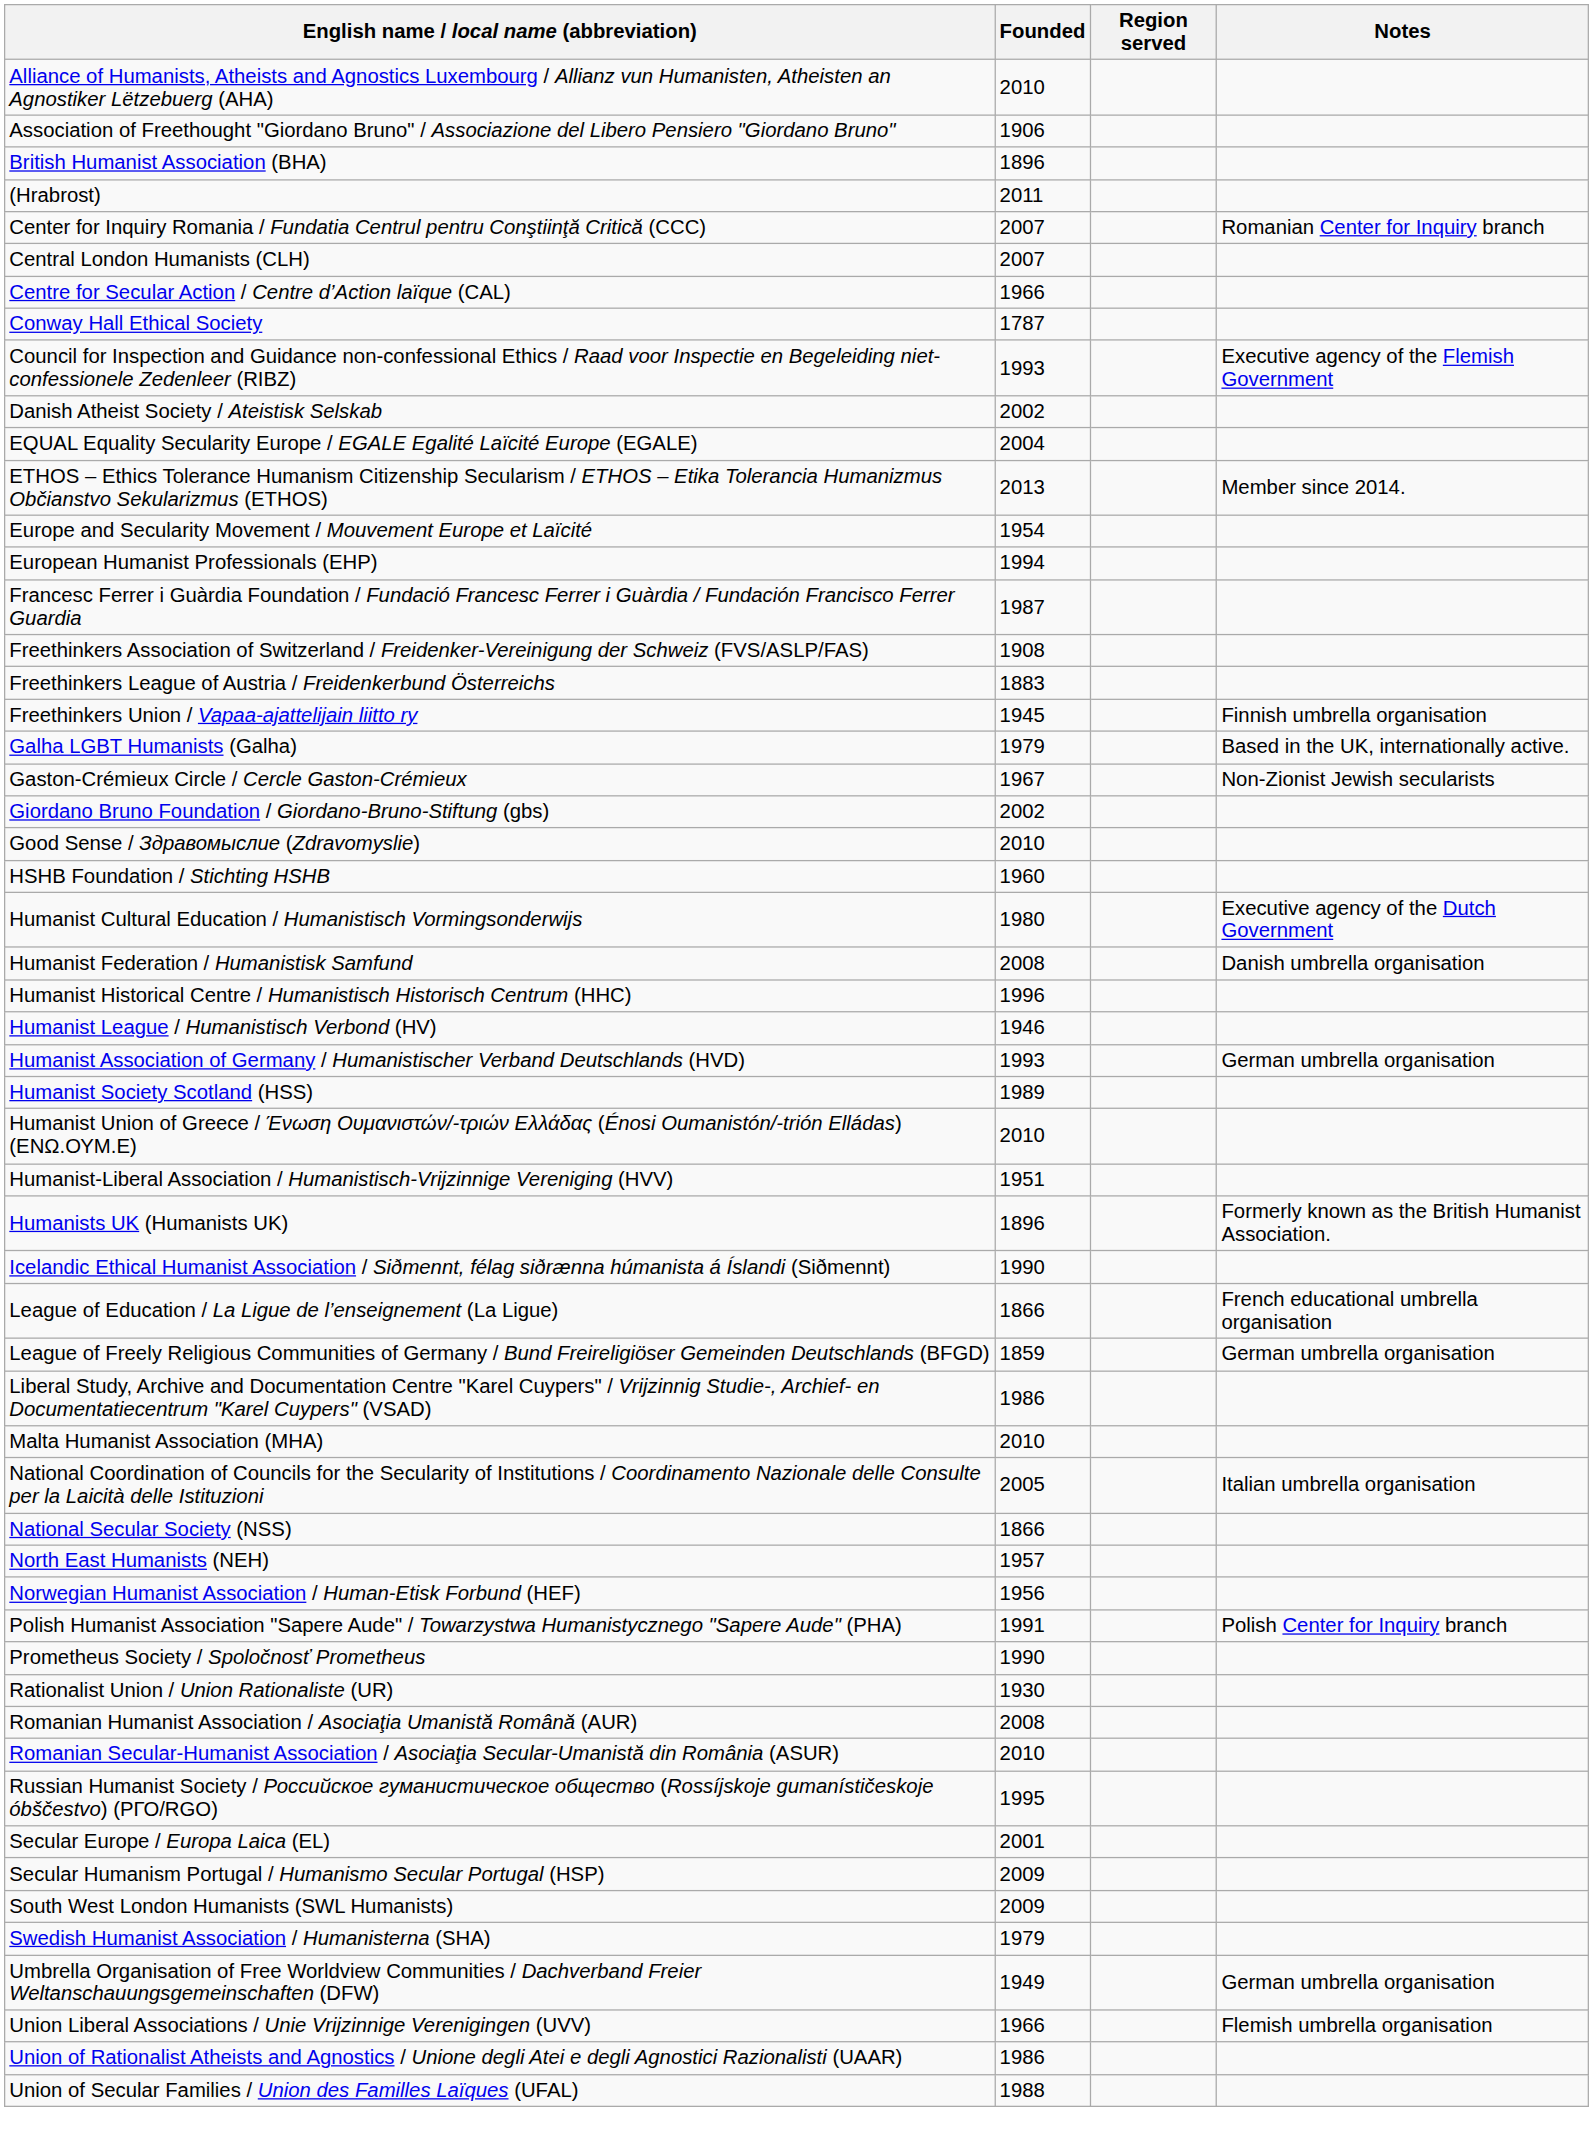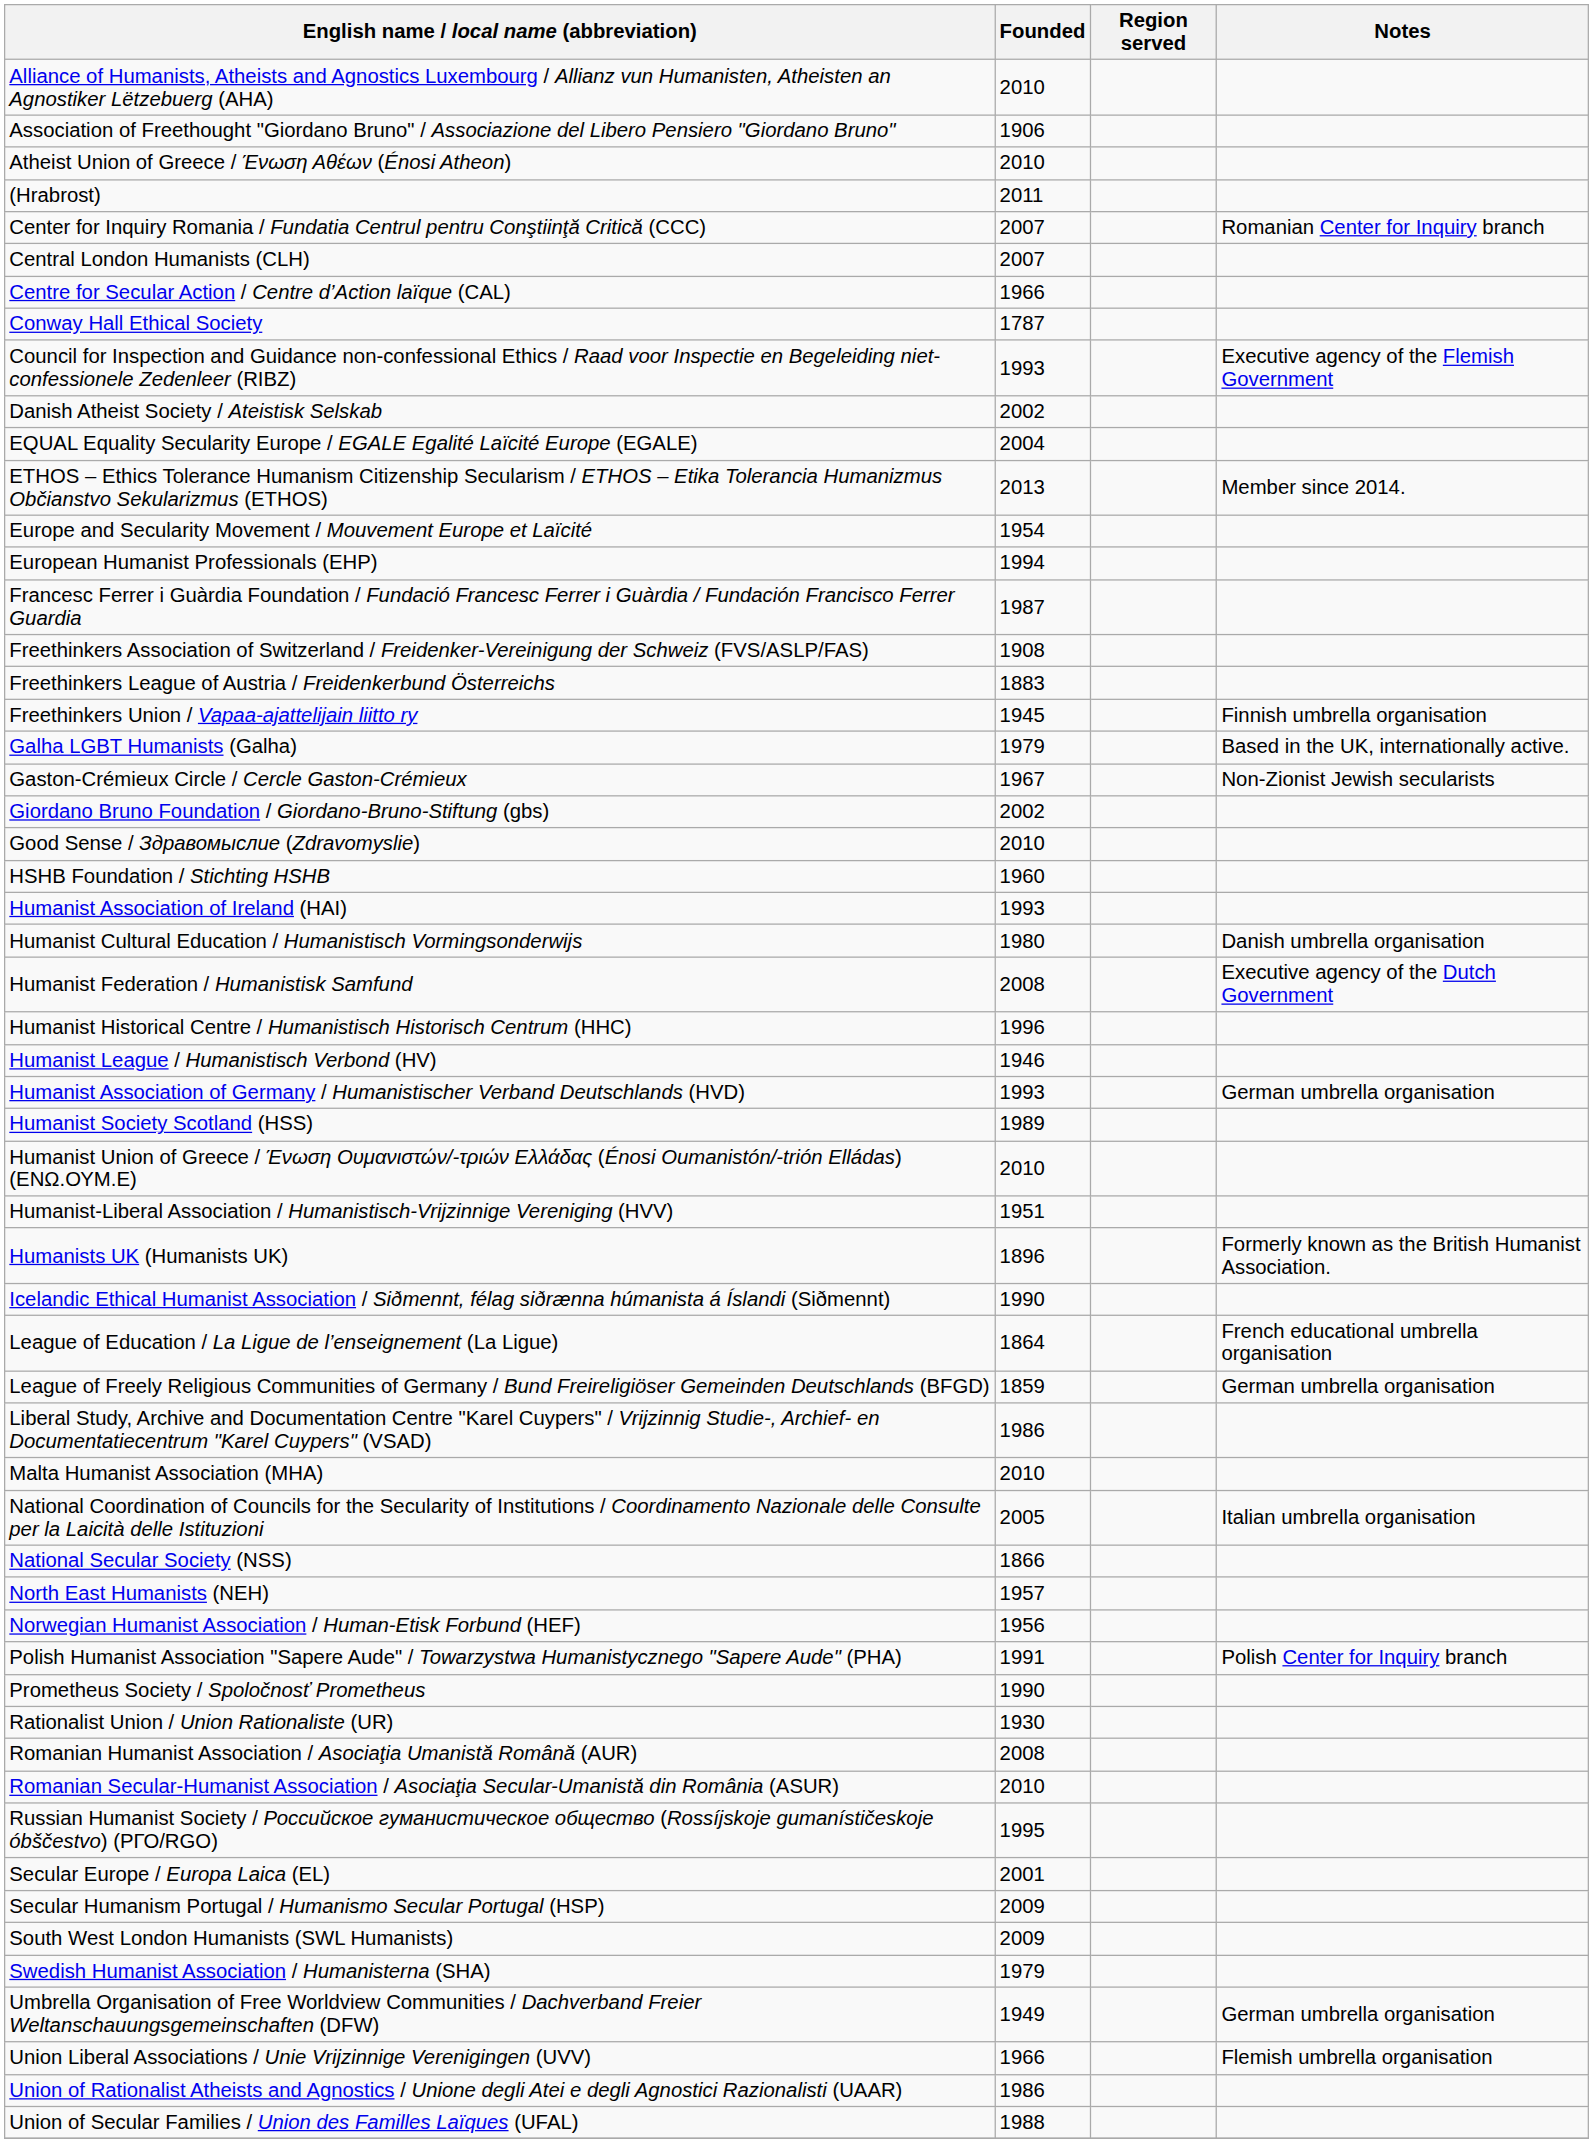 <table class="wikitable sortable">
 <tr>
 <th>English name / <em>local name</em> (abbreviation)</th>
 <th>Founded</th>
 <th>Region served</th>
 <th>Notes</th>
 </tr>
 <tr>
 <td><a href='#'>Alliance of Humanists, Atheists and Agnostics Luxembourg</a> / <em>Allianz vun Humanisten, Atheisten an Agnostiker Lëtzebuerg</em> (AHA)</td>
 <td>2010</td>
 <td></td>
 <td></td>
 </tr>
 <tr>
 <td>Association of Freethought "Giordano Bruno" / <em>Associazione del Libero Pensiero "Giordano Bruno"</em></td>
 <td>1906</td>
 <td></td>
 <td></td>
 </tr>
 <tr>
-<td><a href='#'>British Humanist Association</a> (BHA)</td>
-<td>1896</td>
+<td>Atheist Union of Greece / <em>Ένωση Αθέων</em> (<em>Énosi Atheon</em>)</td>
+<td>2010</td>
 <td></td>
 <td></td>
 </tr>
 <tr>
 <td> (Hrabrost)</td>
 <td>2011</td>
 <td></td>
 <td></td>
 </tr>
 <tr>
 <td>Center for Inquiry Romania / <em>Fundatia Centrul pentru Conştiinţă Critică </em> (CCC)</td>
 <td>2007</td>
 <td></td>
 <td>Romanian <a href='#'>Center for Inquiry</a> branch</td>
 </tr>
 <tr>
 <td>Central London Humanists (CLH)</td>
 <td>2007</td>
 <td></td>
 <td></td>
 </tr>
 <tr>
 <td><a href='#'>Centre for Secular Action</a> / <em>Centre d’Action laïque</em> (CAL)</td>
 <td>1966</td>
 <td></td>
 <td></td>
 </tr>
 <tr>
 <td><a href='#'>Conway Hall Ethical Society</a></td>
 <td>1787</td>
 <td></td>
 <td></td>
 </tr>
 <tr>
 <td>Council for Inspection and Guidance non-confessional Ethics / <em>Raad voor Inspectie en Begeleiding niet-confessionele Zedenleer</em> (RIBZ)</td>
 <td>1993</td>
 <td></td>
 <td>Executive agency of the <a href='#'>Flemish Government</a></td>
 </tr>
 <tr>
 <td>Danish Atheist Society / <em>Ateistisk Selskab</em></td>
 <td>2002</td>
 <td></td>
 <td></td>
 </tr>
 <tr>
 <td>EQUAL Equality Secularity Europe / <em>EGALE Egalité Laïcité Europe</em> (EGALE)</td>
 <td>2004</td>
 <td></td>
 <td></td>
 </tr>
 <tr>
 <td>ETHOS – Ethics Tolerance Humanism Citizenship Secularism / <em>ETHOS – Etika Tolerancia Humanizmus Občianstvo Sekularizmus</em> (ETHOS)</td>
 <td>2013</td>
 <td></td>
 <td>Member since 2014.</td>
 </tr>
 <tr>
 <td>Europe and Secularity Movement / <em>Mouvement Europe et Laïcité</em></td>
 <td>1954</td>
 <td></td>
 <td></td>
 </tr>
 <tr>
 <td>European Humanist Professionals (EHP)</td>
 <td>1994</td>
 <td></td>
 <td></td>
 </tr>
 <tr>
 <td>Francesc Ferrer i Guàrdia Foundation / <em>Fundació Francesc Ferrer i Guàrdia / Fundación Francisco Ferrer Guardia</em></td>
 <td>1987</td>
 <td></td>
 <td></td>
 </tr>
 <tr>
 <td>Freethinkers Association of Switzerland / <em>Freidenker-Vereinigung der Schweiz</em> (FVS/ASLP/FAS)</td>
 <td>1908</td>
 <td></td>
 <td></td>
 </tr>
 <tr>
 <td>Freethinkers League of Austria / <em>Freidenkerbund Österreichs</em></td>
 <td>1883</td>
 <td></td>
 <td></td>
 </tr>
 <tr>
 <td>Freethinkers Union / <em><a href='#'>Vapaa-ajattelijain liitto ry</a></em></td>
 <td>1945</td>
 <td></td>
 <td>Finnish umbrella organisation</td>
 </tr>
 <tr>
 <td><a href='#'>Galha LGBT Humanists</a> (Galha)</td>
 <td>1979</td>
 <td></td>
 <td>Based in the UK, internationally active.</td>
 </tr>
 <tr>
 <td>Gaston-Crémieux Circle / <em>Cercle Gaston-Crémieux</em></td>
 <td>1967</td>
 <td></td>
 <td>Non-Zionist Jewish secularists</td>
 </tr>
 <tr>
 <td><a href='#'>Giordano Bruno Foundation</a> / <em>Giordano-Bruno-Stiftung</em> (gbs)</td>
 <td>2002</td>
 <td></td>
 <td></td>
 </tr>
 <tr>
 <td>Good Sense / <em>Здравомыслие</em> (<em>Zdravomyslie</em>)</td>
 <td>2010</td>
 <td></td>
 <td></td>
 </tr>
 <tr>
 <td>HSHB Foundation / <em>Stichting HSHB</em></td>
 <td>1960</td>
 <td></td>
 <td></td>
 </tr>
 <tr>
+<td><a href='#'>Humanist Association of Ireland</a> (HAI)</td>
+<td>1993</td>
+<td></td>
+<td></td>
+</tr>
+<tr>
 <td>Humanist Cultural Education / <em>Humanistisch Vormingsonderwijs</em></td>
 <td>1980</td>
 <td></td>
-<td>Executive agency of the <a href='#'>Dutch Government</a></td>
+<td>Danish umbrella organisation</td>
 </tr>
 <tr>
 <td>Humanist Federation / <em>Humanistisk Samfund</em></td>
 <td>2008</td>
 <td></td>
-<td>Danish umbrella organisation</td>
+<td>Executive agency of the <a href='#'>Dutch Government</a></td>
 </tr>
 <tr>
 <td>Humanist Historical Centre / <em>Humanistisch Historisch Centrum</em> (HHC)</td>
 <td>1996</td>
 <td></td>
 <td></td>
 </tr>
 <tr>
 <td><a href='#'>Humanist League</a> / <em>Humanistisch Verbond</em> (HV)</td>
 <td>1946</td>
 <td></td>
 <td></td>
 </tr>
 <tr>
 <td><a href='#'>Humanist Association of Germany</a> / <em>Humanistischer Verband Deutschlands</em> (HVD)</td>
 <td>1993</td>
 <td></td>
 <td>German umbrella organisation</td>
 </tr>
 <tr>
 <td><a href='#'>Humanist Society Scotland</a> (HSS)</td>
 <td>1989</td>
 <td></td>
 <td></td>
 </tr>
 <tr>
 <td>Humanist Union of Greece / <em>Ένωση Ουμανιστών/-τριών Ελλάδας</em> (<em>Énosi Oumanistón/-trión Elládas</em>) (ΕΝΩ.ΟΥΜ.Ε)</td>
 <td>2010</td>
 <td></td>
 <td></td>
 </tr>
 <tr>
 <td>Humanist-Liberal Association / <em>Humanistisch-Vrijzinnige Vereniging</em> (HVV)</td>
 <td>1951</td>
 <td></td>
 <td></td>
 </tr>
 <tr>
 <td><a href='#'>Humanists UK</a> (Humanists UK)</td>
 <td>1896</td>
 <td></td>
 <td>Formerly known as the British Humanist Association.</td>
 </tr>
 <tr>
 <td><a href='#'>Icelandic Ethical Humanist Association</a> / <em>Siðmennt, félag siðrænna húmanista á Íslandi</em> (Siðmennt)</td>
 <td>1990</td>
 <td></td>
 <td></td>
 </tr>
 <tr>
 <td>League of Education / <em>La Ligue de l’enseignement</em> (La Ligue)</td>
-<td>1866</td>
+<td>1864</td>
 <td></td>
 <td>French educational umbrella organisation</td>
 </tr>
 <tr>
 <td>League of Freely Religious Communities of Germany / <em>Bund Freireligiöser Gemeinden Deutschlands</em> (BFGD)</td>
 <td>1859</td>
 <td></td>
 <td>German umbrella organisation</td>
 </tr>
 <tr>
 <td>Liberal Study, Archive and Documentation Centre "Karel Cuypers" / <em>Vrijzinnig Studie-, Archief- en Documentatiecentrum "Karel Cuypers"</em> (VSAD)</td>
 <td>1986</td>
 <td></td>
 <td></td>
 </tr>
 <tr>
 <td>Malta Humanist Association (MHA)</td>
 <td>2010</td>
 <td></td>
 <td></td>
 </tr>
 <tr>
 <td>National Coordination of Councils for the Secularity of Institutions / <em>Coordinamento Nazionale delle Consulte per la Laicità delle Istituzioni</em></td>
 <td>2005</td>
 <td></td>
 <td>Italian umbrella organisation</td>
 </tr>
 <tr>
 <td><a href='#'>National Secular Society</a> (NSS)</td>
 <td>1866</td>
 <td></td>
 <td></td>
 </tr>
 <tr>
 <td><a href='#'>North East Humanists</a> (NEH)</td>
 <td>1957</td>
 <td></td>
 <td></td>
 </tr>
 <tr>
 <td><a href='#'>Norwegian Humanist Association</a> / <em>Human-Etisk Forbund</em> (HEF)</td>
 <td>1956</td>
 <td></td>
 <td></td>
 </tr>
 <tr>
 <td>Polish Humanist Association "Sapere Aude" / <em>Towarzystwa Humanistycznego "Sapere Aude"</em> (PHA)</td>
 <td>1991</td>
 <td></td>
 <td>Polish <a href='#'>Center for Inquiry</a> branch</td>
 </tr>
 <tr>
 <td>Prometheus Society / <em>Spoločnosť Prometheus</em></td>
 <td>1990</td>
 <td></td>
 <td></td>
 </tr>
 <tr>
 <td>Rationalist Union / <em>Union Rationaliste</em> (UR)</td>
 <td>1930</td>
 <td></td>
 <td></td>
 </tr>
 <tr>
 <td>Romanian Humanist Association / <em>Asociaţia Umanistă Română</em> (AUR)</td>
 <td>2008</td>
 <td></td>
 <td></td>
 </tr>
 <tr>
 <td><a href='#'>Romanian Secular-Humanist Association</a> / <em>Asociaţia Secular-Umanistă din România</em> (ASUR)</td>
 <td>2010</td>
 <td></td>
 <td></td>
 </tr>
 <tr>
 <td>Russian Humanist Society / <em>Российское гуманистическое общество</em> (<em>Rossíjskoje gumanístičeskoje óbščestvo</em>) (РГО/RGO)</td>
 <td>1995</td>
 <td></td>
 <td></td>
 </tr>
 <tr>
 <td>Secular Europe / <em>Europa Laica</em> (EL)</td>
 <td>2001</td>
 <td></td>
 <td></td>
 </tr>
 <tr>
 <td>Secular Humanism Portugal / <em>Humanismo Secular Portugal</em> (HSP)</td>
 <td>2009</td>
 <td></td>
 <td></td>
 </tr>
 <tr>
 <td>South West London Humanists (SWL Humanists)</td>
 <td>2009</td>
 <td></td>
 <td></td>
 </tr>
 <tr>
 <td><a href='#'>Swedish Humanist Association</a> / <em>Humanisterna</em> (SHA)</td>
 <td>1979</td>
 <td></td>
 <td></td>
 </tr>
 <tr>
 <td>Umbrella Organisation of Free Worldview Communities / <em>Dachverband Freier Weltanschauungsgemeinschaften</em> (DFW) </td>
 <td>1949</td>
 <td></td>
 <td>German umbrella organisation</td>
 </tr>
 <tr>
 <td>Union Liberal Associations / <em>Unie Vrijzinnige Verenigingen</em> (UVV)</td>
 <td>1966</td>
 <td></td>
 <td>Flemish umbrella organisation</td>
 </tr>
 <tr>
 <td><a href='#'>Union of Rationalist Atheists and Agnostics</a> / <em>Unione degli Atei e degli Agnostici Razionalisti</em> (UAAR)</td>
 <td>1986</td>
 <td></td>
 <td></td>
 </tr>
 <tr>
 <td>Union of Secular Families / <em><a href='#'>Union des Familles Laïques</a></em> (UFAL)</td>
 <td>1988</td>
 <td></td>
 <td></td>
 </tr>
 <tr>
 </tr>
 </table>
